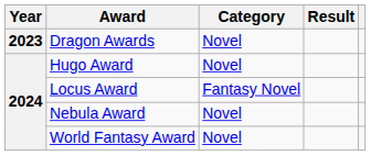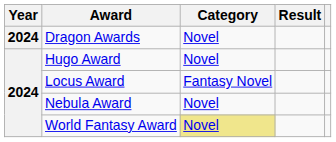 <table class="wikitable sortable">
 <tr>
 <th>Year</th>
 <th>Award</th>
 <th>Category</th>
 <th>Result</th>
 <th></th>
 </tr>
 <tr>
-<th align="center">2023</th>
+<th align="center">2024</th>
 <td><a href='#'>Dragon Awards</a></td>
 <td><a href='#'>Novel</a></td>
 <td></td>
 <td></td>
 </tr>
 <tr>
 <th rowspan="4">2024</th>
 <td><a href='#'>Hugo Award</a></td>
 <td><a href='#'>Novel</a></td>
 <td></td>
 <td></td>
 </tr>
 <tr>
 <td><a href='#'>Locus Award</a></td>
 <td><a href='#'>Fantasy Novel</a></td>
 <td></td>
 <td></td>
 </tr>
 <tr>
 <td><a href='#'>Nebula Award</a></td>
 <td><a href='#'>Novel</a></td>
 <td></td>
 <td></td>
 </tr>
 <tr>
 <td><a href='#'>World Fantasy Award</a></td>
-<td><a href='#'>Novel</a></td>
+<td style="background: khaki;"><a href='#'>Novel</a></td>
 <td></td>
 <td></td>
 </tr>
 </table>
